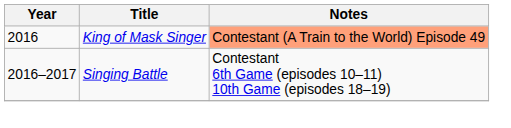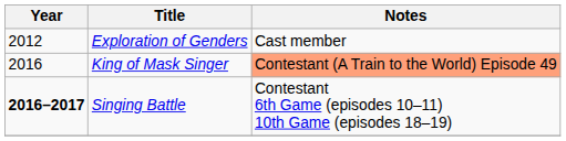 <table class="wikitable sortable plainrowheaders">
 <tr>
 <th scope="col">Year</th>
 <th scope="col">Title</th>
 <th scope="col">Notes</th>
 </tr>
 <tr>
+<td>2012</td>
+<td><em><a href='#'>Exploration of Genders</a></em></td>
+<td>Cast member</td>
+</tr>
+<tr>
 <td>2016</td>
 <td><em><a href='#'>King of Mask Singer</a></em></td>
 <td style="background: lightsalmon;">Contestant (A Train to the World) Episode 49</td>
 </tr>
 <tr>
-<td>2016–2017</td>
+<td><strong>2016–2017</strong></td>
 <td><em><a href='#'>Singing Battle</a></em></td>
 <td>Contestant <br> <a href='#'>6th Game</a> (episodes 10–11) <br> <a href='#'>10th Game</a> (episodes 18–19)</td>
 </tr>
 <tr>
 </tr>
 </table>
